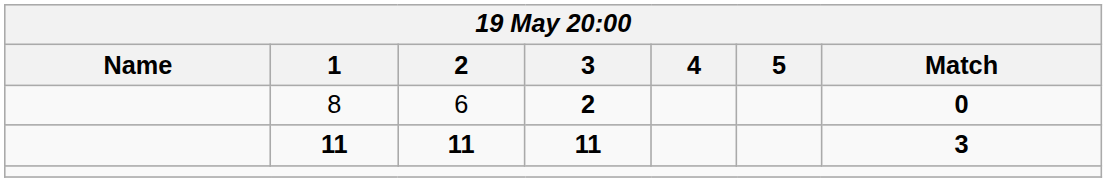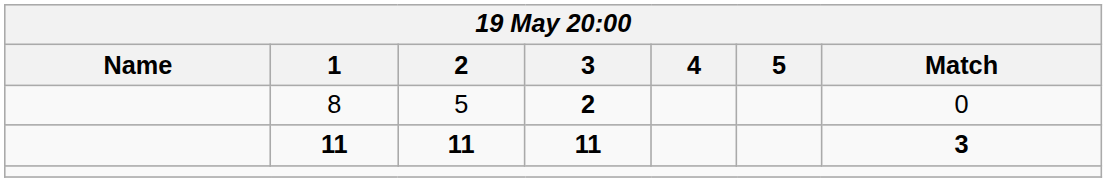 <table class=wikitable style="text-align:center; width: 55%">
 <tr>
 <th colspan=17><em>19 May 20:00</em></th>
 </tr>
 <tr>
 <th>Name</th>
 <th>1</th>
 <th>2</th>
 <th>3</th>
 <th>4</th>
 <th>5</th>
 <th>Match</th>
 </tr>
 <tr>
 <td style="text-align:left;"></td>
 <td>8</td>
-<td>6</td>
+<td>5</td>
 <td><strong>2</strong></td>
 <td></td>
 <td></td>
-<td><strong>0</strong></td>
+<td>0</td>
 </tr>
 <tr>
 <td style="text-align:left;"><strong></strong></td>
 <td><strong>11</strong></td>
 <td><strong>11</strong></td>
 <td><strong>11</strong></td>
 <td></td>
 <td></td>
 <td><strong>3</strong></td>
 </tr>
 <tr>
 <td colspan=17></td>
 </tr>
 </table>
